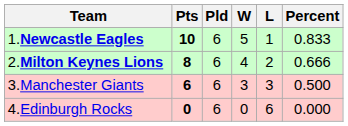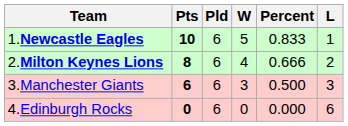 <table class="wikitable" style="text-align: center;">
 <tr>
 <th style="width:175px;">Team</th>
 <th style="width:20px;" abbr="Points">Pts</th>
 <th style="width:20px;" abbr="Played">Pld</th>
 <th style="width:20px;" abbr="Won">W</th>
+<th style="width:20px;" abbr="Percentage">Percent</th>
 <th style="width:20px;" abbr="Lost">L</th>
-<th style="width:20px;" abbr="Percentage">Percent</th>
 </tr>
 <tr style="background:#cfc;">
 <td style="text-align:left;">1.<strong><a href='#'>Newcastle Eagles</a></strong></td>
 <td><strong>10</strong></td>
 <td>6</td>
 <td>5</td>
+<td>0.833</td>
 <td>1</td>
-<td>0.833</td>
 </tr>
 <tr style="background:#cfc;">
 <td style="text-align:left;">2.<strong><a href='#'>Milton Keynes Lions</a></strong></td>
 <td><strong>8</strong></td>
 <td>6</td>
 <td>4</td>
+<td>0.666</td>
 <td>2</td>
-<td>0.666</td>
 </tr>
 <tr style="background:#fcc;">
 <td style="text-align:left;">3.<a href='#'>Manchester Giants</a></td>
 <td><strong>6</strong></td>
 <td>6</td>
 <td>3</td>
+<td>0.500</td>
 <td>3</td>
-<td>0.500</td>
 </tr>
 <tr style="background:#fcc;">
 <td style="text-align:left;">4.<a href='#'>Edinburgh Rocks</a></td>
 <td><strong>0</strong></td>
 <td>6</td>
 <td>0</td>
+<td>0.000</td>
 <td>6</td>
-<td>0.000</td>
 </tr>
 </table>
